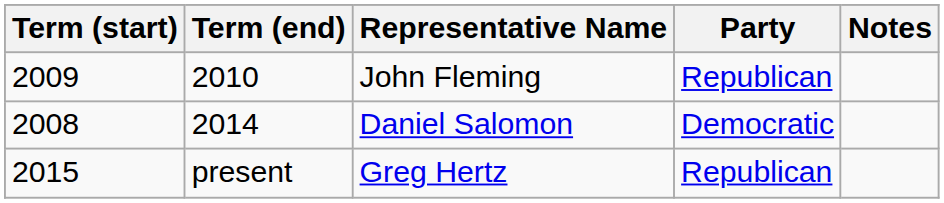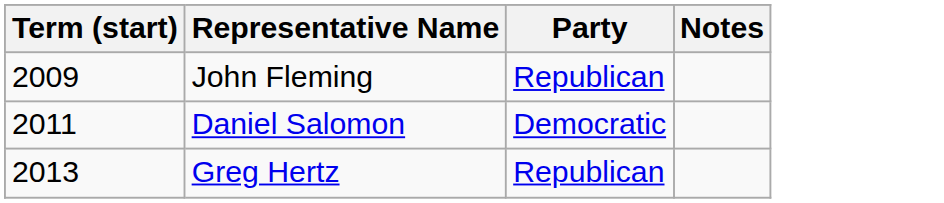 <table class="wikitable sortable">
 <tr>
 <th>Term (start)</th>
-<th>Term (end)</th>
 <th>Representative Name</th>
 <th>Party</th>
 <th>Notes</th>
 </tr>
 <tr>
 <td>2009</td>
-<td>2010</td>
 <td>John Fleming</td>
 <td><a href='#'>Republican</a></td>
 <td></td>
 </tr>
 <tr>
-<td>2008</td>
-<td>2014</td>
+<td>2011</td>
 <td><a href='#'>Daniel Salomon</a></td>
 <td><a href='#'>Democratic</a></td>
 <td></td>
 </tr>
 <tr>
-<td>2015</td>
-<td>present</td>
+<td>2013</td>
 <td><a href='#'>Greg Hertz</a></td>
 <td><a href='#'>Republican</a></td>
 <td></td>
 </tr>
 </table>
